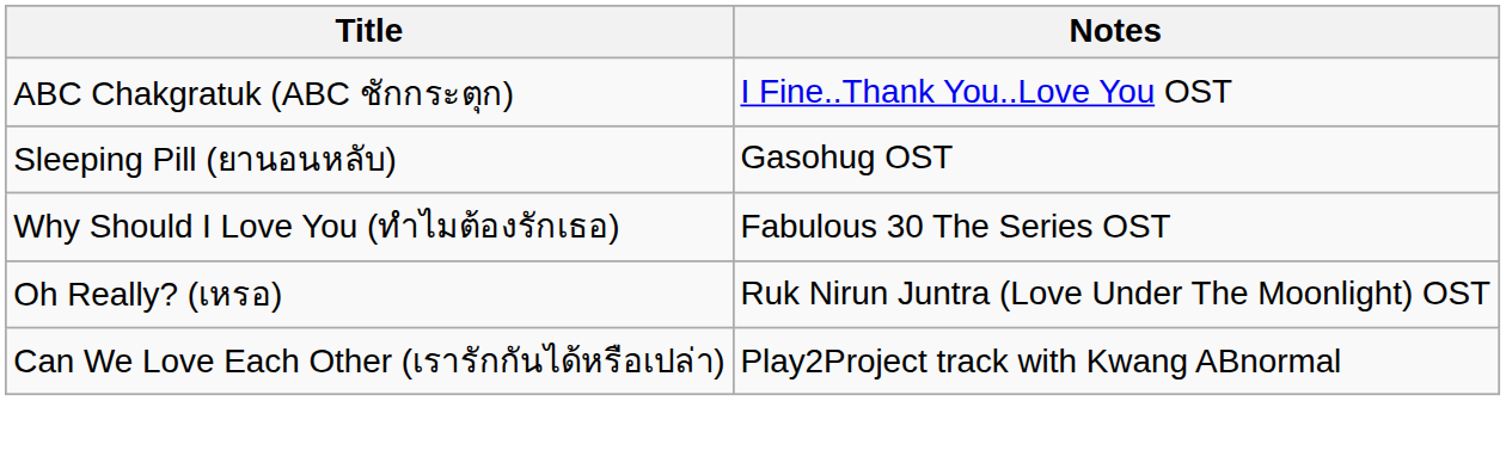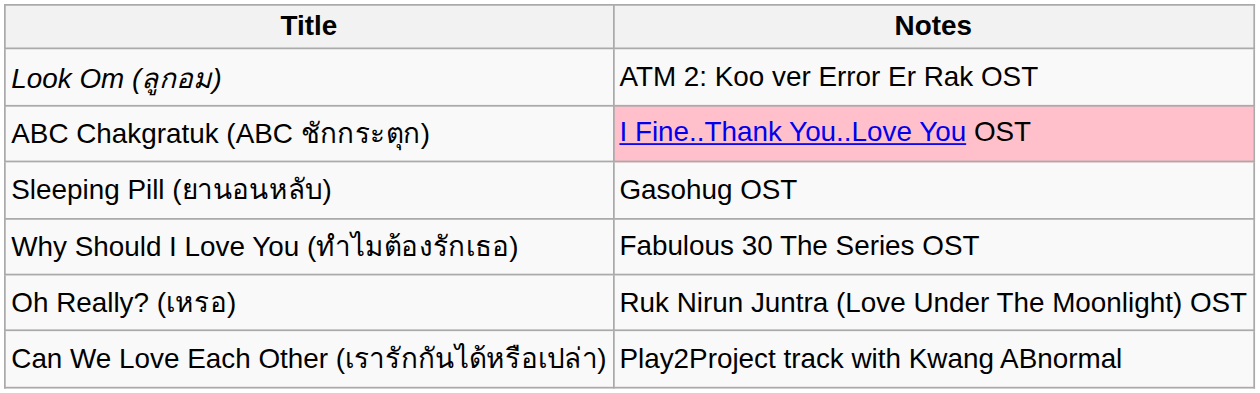 <table class="wikitable">
 <tr>
 <th>Title</th>
 <th>Notes</th>
 </tr>
 <tr>
+<td><em>Look Om (ลูกอม)</td>
+<td>ATM 2: Koo ver Error Er Rak OST</td>
+</tr>
+<tr>
 <td></em>ABC Chakgratuk (ABC ชักกระตุก)<em></td>
-<td><a href='#'>I Fine..Thank You..Love You</a> OST</td>
+<td style="background: pink;"><a href='#'>I Fine..Thank You..Love You</a> OST</td>
 </tr>
 <tr>
 <td></em>Sleeping Pill (ยานอนหลับ)<em></td>
 <td>Gasohug OST</td>
 </tr>
 <tr>
 <td></em>Why Should I Love You (ทำไมต้องรักเธอ)<em></td>
 <td>Fabulous 30 The Series OST</td>
 </tr>
 <tr>
 <td></em>Oh Really? (เหรอ)<em></td>
 <td>Ruk Nirun Juntra (Love Under The Moonlight) OST</td>
 </tr>
 <tr>
 <td></em>Can We Love Each Other (เรารักกันได้หรือเปล่า)<em></td>
 <td>Play2Project track with Kwang ABnormal</td>
 </tr>
 </table>
